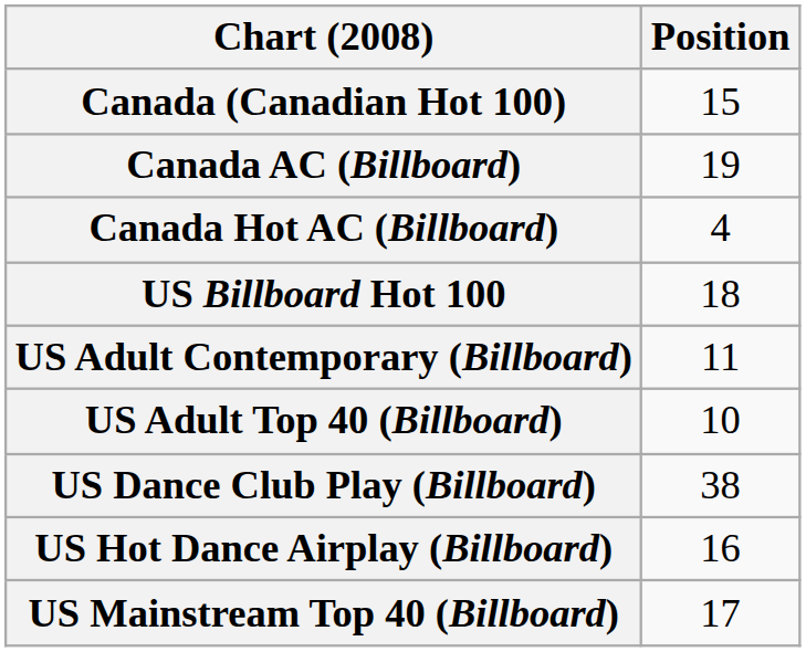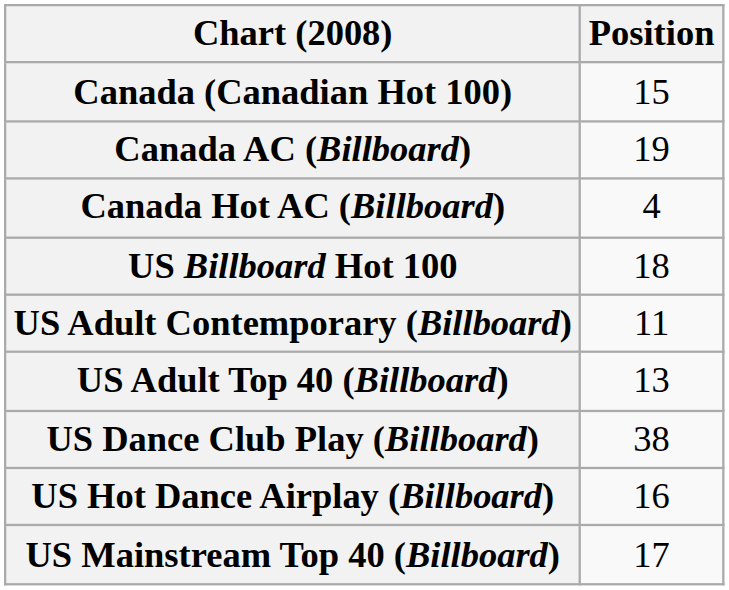 <table class="wikitable sortable plainrowheaders" style="text-align:center">
 <tr>
 <th scope="col">Chart (2008)</th>
 <th scope="col">Position</th>
 </tr>
 <tr>
 <th scope="row">Canada (Canadian Hot 100)</th>
 <td>15</td>
 </tr>
 <tr>
 <th scope="row">Canada AC (<em>Billboard</em>)</th>
 <td>19</td>
 </tr>
 <tr>
 <th scope="row">Canada Hot AC (<em>Billboard</em>)</th>
 <td>4</td>
 </tr>
 <tr>
 <th scope="row">US <em>Billboard</em> Hot 100</th>
 <td>18</td>
 </tr>
 <tr>
 <th scope="row">US Adult Contemporary (<em>Billboard</em>)</th>
 <td>11</td>
 </tr>
 <tr>
 <th scope="row">US Adult Top 40 (<em>Billboard</em>)</th>
-<td>10</td>
+<td>13</td>
 </tr>
 <tr>
 <th scope="row">US Dance Club Play (<em>Billboard</em>)</th>
 <td>38</td>
 </tr>
 <tr>
 <th scope="row">US Hot Dance Airplay (<em>Billboard</em>)</th>
 <td>16</td>
 </tr>
 <tr>
 <th scope="row">US Mainstream Top 40 (<em>Billboard</em>)</th>
 <td>17</td>
 </tr>
 </table>
